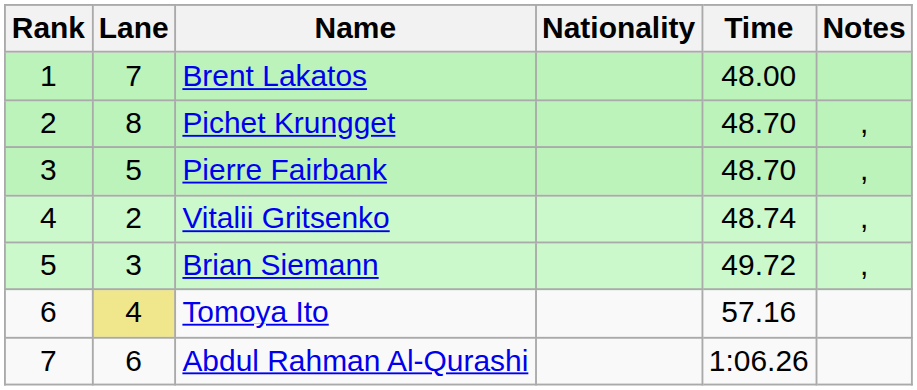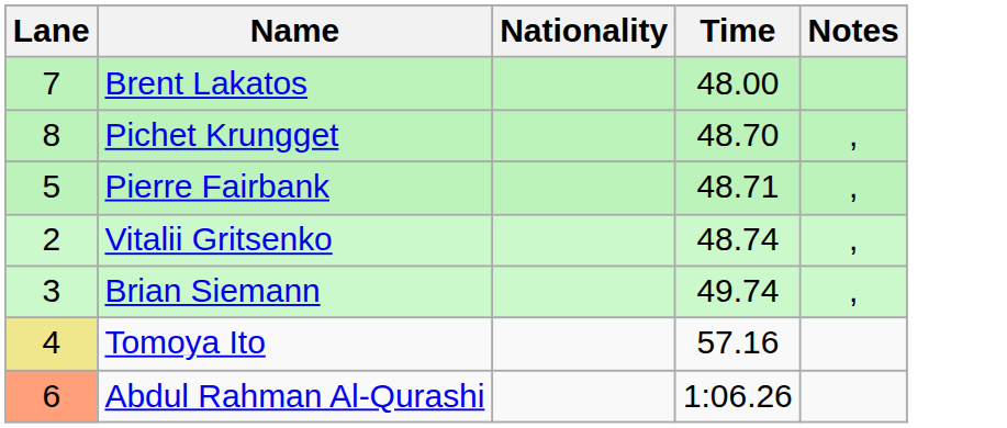 <table class="wikitable sortable" style="text-align:center">
 <tr>
-<th>Rank</th>
 <th>Lane</th>
 <th>Name</th>
 <th>Nationality</th>
 <th>Time</th>
 <th>Notes</th>
 </tr>
 <tr bgcolor=bbf3bb>
-<td>1</td>
 <td>7</td>
 <td align="left"><a href='#'>Brent Lakatos</a></td>
 <td align="left"></td>
 <td>48.00</td>
 <td></td>
 </tr>
 <tr bgcolor=bbf3bb>
-<td>2</td>
 <td>8</td>
 <td align="left"><a href='#'>Pichet Krungget</a></td>
 <td align="left"></td>
 <td>48.70</td>
 <td>, </td>
 </tr>
 <tr bgcolor=bbf3bb>
-<td>3</td>
 <td>5</td>
 <td align="left"><a href='#'>Pierre Fairbank</a></td>
 <td align="left"></td>
-<td>48.70</td>
+<td>48.71</td>
 <td>, </td>
 </tr>
 <tr bgcolor=ccf9cc>
-<td>4</td>
 <td>2</td>
 <td align="left"><a href='#'>Vitalii Gritsenko</a></td>
 <td align="left"></td>
 <td>48.74</td>
 <td>, </td>
 </tr>
 <tr bgcolor=ccf9cc>
-<td>5</td>
 <td>3</td>
 <td align="left"><a href='#'>Brian Siemann</a></td>
 <td align="left"></td>
-<td>49.72</td>
+<td>49.74</td>
 <td>, </td>
 </tr>
 <tr>
-<td>6</td>
 <td style="background: khaki;">4</td>
 <td align="left"><a href='#'>Tomoya Ito</a></td>
 <td align="left"></td>
 <td>57.16</td>
 <td></td>
 </tr>
 <tr>
-<td>7</td>
-<td>6</td>
+<td style="background: lightsalmon;">6</td>
 <td align="left"><a href='#'>Abdul Rahman Al-Qurashi</a></td>
 <td align="left"></td>
 <td>1:06.26</td>
 <td></td>
 </tr>
 </table>
